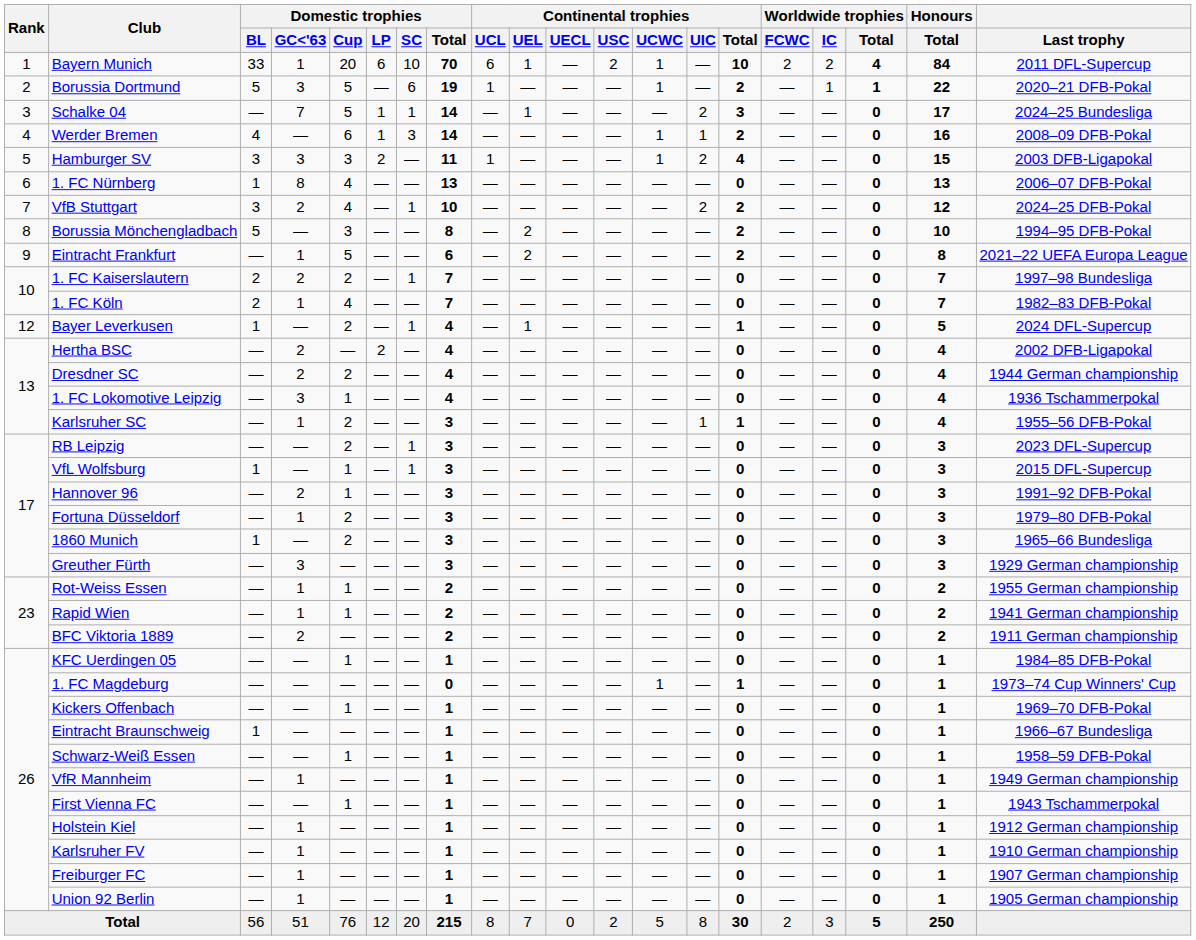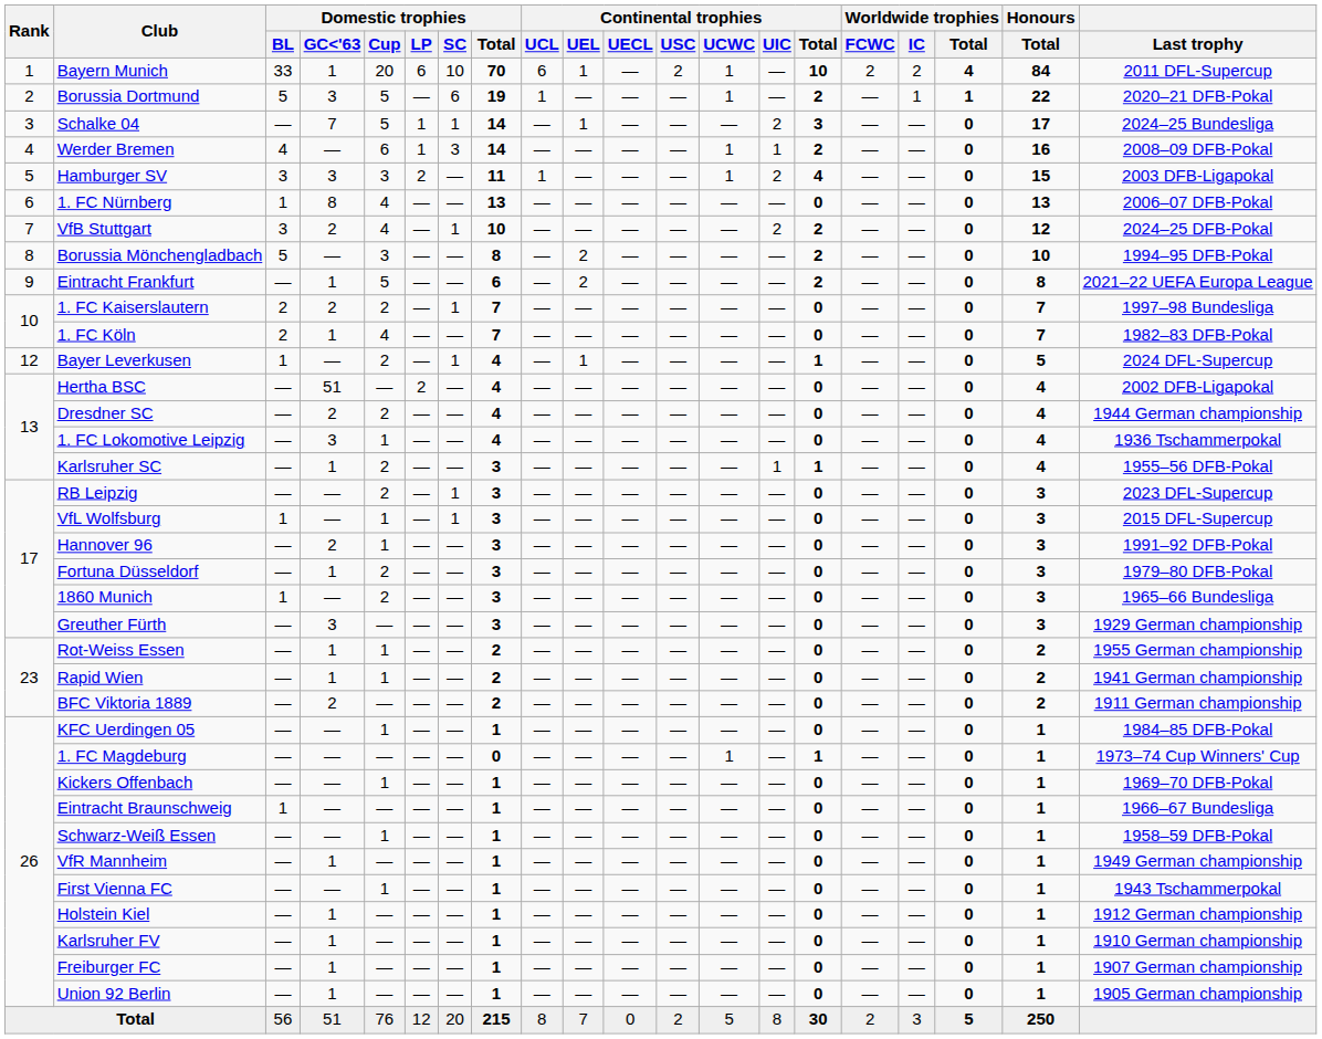 <table class="wikitable sortable nowrap" style="text-align: center;">
 <tr>
 <th rowspan="2">Rank</th>
 <th rowspan="2">Club</th>
 <th colspan="6"><strong>Domestic trophies</strong></th>
 <th colspan="7"><strong>Continental trophies</strong></th>
 <th colspan="3"><strong>Worldwide trophies</strong></th>
 <th><strong>Honours</strong></th>
 <th></th>
 </tr>
 <tr>
 <th width="25"><a href='#'>BL</a></th>
 <th width="25"><a href='#'>GC<'63</a></th>
 <th width="25"><a href='#'>Cup</a></th>
 <th width="25"><a href='#'>LP</a></th>
 <th width="25"><a href='#'>SC</a></th>
 <th width="40">Total</th>
 <th width="25"><a href='#'>UCL</a></th>
 <th width="25"><a href='#'>UEL</a></th>
 <th width="25"><a href='#'>UECL</a></th>
 <th width="25"><a href='#'>USC</a></th>
 <th width="25"><a href='#'>UCWC</a></th>
 <th><a href='#'>UIC</a></th>
 <th>Total</th>
 <th width="25"><a href='#'>FCWC</a></th>
 <th><a href='#'>IC</a></th>
 <th>Total</th>
 <th width="40">Total</th>
 <th>Last trophy</th>
 </tr>
 <tr>
 <td>1</td>
 <td align="left"><a href='#'>Bayern Munich</a></td>
 <td>33</td>
 <td>1</td>
 <td>20</td>
 <td>6</td>
 <td>10</td>
 <td><strong>70</strong></td>
 <td>6</td>
 <td>1</td>
 <td>—</td>
 <td>2</td>
 <td>1</td>
 <td>—</td>
 <td><strong>10</strong></td>
 <td>2</td>
 <td>2</td>
 <td><strong>4</strong></td>
 <td><strong>84</strong></td>
 <td><a href='#'>2011 DFL-Supercup</a></td>
 </tr>
 <tr>
 <td>2</td>
 <td align="left"><a href='#'>Borussia Dortmund</a></td>
 <td>5</td>
 <td>3</td>
 <td>5</td>
 <td>—</td>
 <td>6</td>
 <td><strong>19</strong></td>
 <td>1</td>
 <td>—</td>
 <td>—</td>
 <td>—</td>
 <td>1</td>
 <td>—</td>
 <td><strong>2</strong></td>
 <td>—</td>
 <td>1</td>
 <td><strong>1</strong></td>
 <td><strong>22</strong></td>
 <td><a href='#'>2020–21 DFB-Pokal</a></td>
 </tr>
 <tr>
 <td>3</td>
 <td align="left"><a href='#'>Schalke 04</a></td>
 <td>—</td>
 <td>7</td>
 <td>5</td>
 <td>1</td>
 <td>1</td>
 <td><strong>14</strong></td>
 <td>—</td>
 <td>1</td>
 <td>—</td>
 <td>—</td>
 <td>—</td>
 <td>2</td>
 <td><strong>3</strong></td>
 <td>—</td>
 <td>—</td>
 <td><strong>0</strong></td>
 <td><strong>17</strong></td>
 <td><a href='#'>2024–25 Bundesliga</a></td>
 </tr>
 <tr>
 <td>4</td>
 <td align="left"><a href='#'>Werder Bremen</a></td>
 <td>4</td>
 <td>—</td>
 <td>6</td>
 <td>1</td>
 <td>3</td>
 <td><strong>14</strong></td>
 <td>—</td>
 <td>—</td>
 <td>—</td>
 <td>—</td>
 <td>1</td>
 <td>1</td>
 <td><strong>2</strong></td>
 <td>—</td>
 <td>—</td>
 <td><strong>0</strong></td>
 <td><strong>16</strong></td>
 <td><a href='#'>2008–09 DFB-Pokal</a></td>
 </tr>
 <tr>
 <td>5</td>
 <td align="left"><a href='#'>Hamburger SV</a></td>
 <td>3</td>
 <td>3</td>
 <td>3</td>
 <td>2</td>
 <td>—</td>
 <td><strong>11</strong></td>
 <td>1</td>
 <td>—</td>
 <td>—</td>
 <td>—</td>
 <td>1</td>
 <td>2</td>
 <td><strong>4</strong></td>
 <td>—</td>
 <td>—</td>
 <td><strong>0</strong></td>
 <td><strong>15</strong></td>
 <td><a href='#'>2003 DFB-Ligapokal</a></td>
 </tr>
 <tr>
 <td>6</td>
 <td align="left"><a href='#'>1. FC Nürnberg</a></td>
 <td>1</td>
 <td>8</td>
 <td>4</td>
 <td>—</td>
 <td>—</td>
 <td><strong>13</strong></td>
 <td>—</td>
 <td>—</td>
 <td>—</td>
 <td>—</td>
 <td>—</td>
 <td>—</td>
 <td><strong>0</strong></td>
 <td>—</td>
 <td>—</td>
 <td><strong>0</strong></td>
 <td><strong>13</strong></td>
 <td><a href='#'>2006–07 DFB-Pokal</a></td>
 </tr>
 <tr>
 <td>7</td>
 <td align="left"><a href='#'>VfB Stuttgart</a></td>
 <td>3</td>
 <td>2</td>
 <td>4</td>
 <td>—</td>
 <td>1</td>
 <td><strong>10</strong></td>
 <td>—</td>
 <td>—</td>
 <td>—</td>
 <td>—</td>
 <td>—</td>
 <td>2</td>
 <td><strong>2</strong></td>
 <td>—</td>
 <td>—</td>
 <td><strong>0</strong></td>
 <td><strong>12</strong></td>
 <td><a href='#'>2024–25 DFB-Pokal</a></td>
 </tr>
 <tr>
 <td>8</td>
 <td align="left"><a href='#'>Borussia Mönchengladbach</a></td>
 <td>5</td>
 <td>—</td>
 <td>3</td>
 <td>—</td>
 <td>—</td>
 <td><strong>8</strong></td>
 <td>—</td>
 <td>2</td>
 <td>—</td>
 <td>—</td>
 <td>—</td>
 <td>—</td>
 <td><strong>2</strong></td>
 <td>—</td>
 <td>—</td>
 <td><strong>0</strong></td>
 <td><strong>10</strong></td>
 <td><a href='#'>1994–95 DFB-Pokal</a></td>
 </tr>
 <tr>
 <td>9</td>
 <td align="left"><a href='#'>Eintracht Frankfurt</a></td>
 <td>—</td>
 <td>1</td>
 <td>5</td>
 <td>—</td>
 <td>—</td>
 <td><strong>6</strong></td>
 <td>—</td>
 <td>2</td>
 <td>—</td>
 <td>—</td>
 <td>—</td>
 <td>—</td>
 <td><strong>2</strong></td>
 <td>—</td>
 <td>—</td>
 <td><strong>0</strong></td>
 <td><strong>8</strong></td>
 <td><a href='#'>2021–22 UEFA Europa League</a></td>
 </tr>
 <tr>
 <td rowspan="2">10</td>
 <td align="left"><a href='#'>1. FC Kaiserslautern</a></td>
 <td>2</td>
 <td>2</td>
 <td>2</td>
 <td>—</td>
 <td>1</td>
 <td><strong>7</strong></td>
 <td>—</td>
 <td>—</td>
 <td>—</td>
 <td>—</td>
 <td>—</td>
 <td>—</td>
 <td><strong>0</strong></td>
 <td>—</td>
 <td>—</td>
 <td><strong>0</strong></td>
 <td><strong>7</strong></td>
 <td><a href='#'>1997–98 Bundesliga</a></td>
 </tr>
 <tr>
 <td align="left"><a href='#'>1. FC Köln</a></td>
 <td>2</td>
 <td>1</td>
 <td>4</td>
 <td>—</td>
 <td>—</td>
 <td><strong>7</strong></td>
 <td>—</td>
 <td>—</td>
 <td>—</td>
 <td>—</td>
 <td>—</td>
 <td>—</td>
 <td><strong>0</strong></td>
 <td>—</td>
 <td>—</td>
 <td><strong>0</strong></td>
 <td><strong>7</strong></td>
 <td><a href='#'>1982–83 DFB-Pokal</a></td>
 </tr>
 <tr>
 <td>12</td>
 <td align="left"><a href='#'>Bayer Leverkusen</a></td>
 <td>1</td>
 <td>—</td>
 <td>2</td>
 <td>—</td>
 <td>1</td>
 <td><strong>4</strong></td>
 <td>—</td>
 <td>1</td>
 <td>—</td>
 <td>—</td>
 <td>—</td>
 <td>—</td>
 <td><strong>1</strong></td>
 <td>—</td>
 <td>—</td>
 <td><strong>0</strong></td>
 <td><strong>5</strong></td>
 <td><a href='#'>2024 DFL-Supercup</a></td>
 </tr>
 <tr>
 <td rowspan="4">13</td>
 <td align="left"><a href='#'>Hertha BSC</a></td>
 <td>—</td>
-<td>2</td>
+<td>51</td>
 <td>—</td>
 <td>2</td>
 <td>—</td>
 <td><strong>4</strong></td>
 <td>—</td>
 <td>—</td>
 <td>—</td>
 <td>—</td>
 <td>—</td>
 <td>—</td>
 <td><strong>0</strong></td>
 <td>—</td>
 <td>—</td>
 <td><strong>0</strong></td>
 <td><strong>4</strong></td>
 <td><a href='#'>2002 DFB-Ligapokal</a></td>
 </tr>
 <tr>
 <td align="left"><a href='#'>Dresdner SC</a></td>
 <td>—</td>
 <td>2</td>
 <td>2</td>
 <td>—</td>
 <td>—</td>
 <td><strong>4</strong></td>
 <td>—</td>
 <td>—</td>
 <td>—</td>
 <td>—</td>
 <td>—</td>
 <td>—</td>
 <td><strong>0</strong></td>
 <td>—</td>
 <td>—</td>
 <td><strong>0</strong></td>
 <td><strong>4</strong></td>
 <td><a href='#'>1944 German championship</a></td>
 </tr>
 <tr>
 <td align="left"><a href='#'>1. FC Lokomotive Leipzig</a></td>
 <td>—</td>
 <td>3</td>
 <td>1</td>
 <td>—</td>
 <td>—</td>
 <td><strong>4</strong></td>
 <td>—</td>
 <td>—</td>
 <td>—</td>
 <td>—</td>
 <td>—</td>
 <td>—</td>
 <td><strong>0</strong></td>
 <td>—</td>
 <td>—</td>
 <td><strong>0</strong></td>
 <td><strong>4</strong></td>
 <td><a href='#'>1936 Tschammerpokal</a></td>
 </tr>
 <tr>
 <td align="left"><a href='#'>Karlsruher SC</a></td>
 <td>—</td>
 <td>1</td>
 <td>2</td>
 <td>—</td>
 <td>—</td>
 <td><strong>3</strong></td>
 <td>—</td>
 <td>—</td>
 <td>—</td>
 <td>—</td>
 <td>—</td>
 <td>1</td>
 <td><strong>1</strong></td>
 <td>—</td>
 <td>—</td>
 <td><strong>0</strong></td>
 <td><strong>4</strong></td>
 <td><a href='#'>1955–56 DFB-Pokal</a></td>
 </tr>
 <tr>
 <td rowspan="6">17</td>
 <td align="left"><a href='#'>RB Leipzig</a></td>
 <td>—</td>
 <td>—</td>
 <td>2</td>
 <td>—</td>
 <td>1</td>
 <td><strong>3</strong></td>
 <td>—</td>
 <td>—</td>
 <td>—</td>
 <td>—</td>
 <td>—</td>
 <td>—</td>
 <td><strong>0</strong></td>
 <td>—</td>
 <td>—</td>
 <td><strong>0</strong></td>
 <td><strong>3</strong></td>
 <td><a href='#'>2023 DFL-Supercup</a></td>
 </tr>
 <tr>
 <td align="left"><a href='#'>VfL Wolfsburg</a></td>
 <td>1</td>
 <td>—</td>
 <td>1</td>
 <td>—</td>
 <td>1</td>
 <td><strong>3</strong></td>
 <td>—</td>
 <td>—</td>
 <td>—</td>
 <td>—</td>
 <td>—</td>
 <td>—</td>
 <td><strong>0</strong></td>
 <td>—</td>
 <td>—</td>
 <td><strong>0</strong></td>
 <td><strong>3</strong></td>
 <td><a href='#'>2015 DFL-Supercup</a></td>
 </tr>
 <tr>
 <td align="left"><a href='#'>Hannover 96</a></td>
 <td>—</td>
 <td>2</td>
 <td>1</td>
 <td>—</td>
 <td>—</td>
 <td><strong>3</strong></td>
 <td>—</td>
 <td>—</td>
 <td>—</td>
 <td>—</td>
 <td>—</td>
 <td>—</td>
 <td><strong>0</strong></td>
 <td>—</td>
 <td>—</td>
 <td><strong>0</strong></td>
 <td><strong>3</strong></td>
 <td><a href='#'>1991–92 DFB-Pokal</a></td>
 </tr>
 <tr>
 <td align="left"><a href='#'>Fortuna Düsseldorf</a></td>
 <td>—</td>
 <td>1</td>
 <td>2</td>
 <td>—</td>
 <td>—</td>
 <td><strong>3</strong></td>
 <td>—</td>
 <td>—</td>
 <td>—</td>
 <td>—</td>
 <td>—</td>
 <td>—</td>
 <td><strong>0</strong></td>
 <td>—</td>
 <td>—</td>
 <td><strong>0</strong></td>
 <td><strong>3</strong></td>
 <td><a href='#'>1979–80 DFB-Pokal</a></td>
 </tr>
 <tr>
 <td align="left"><a href='#'>1860 Munich</a></td>
 <td>1</td>
 <td>—</td>
 <td>2</td>
 <td>—</td>
 <td>—</td>
 <td><strong>3</strong></td>
 <td>—</td>
 <td>—</td>
 <td>—</td>
 <td>—</td>
 <td>—</td>
 <td>—</td>
 <td><strong>0</strong></td>
 <td>—</td>
 <td>—</td>
 <td><strong>0</strong></td>
 <td><strong>3</strong></td>
 <td><a href='#'>1965–66 Bundesliga</a></td>
 </tr>
 <tr>
 <td align="left"><a href='#'>Greuther Fürth</a></td>
 <td>—</td>
 <td>3</td>
 <td>—</td>
 <td>—</td>
 <td>—</td>
 <td><strong>3</strong></td>
 <td>—</td>
 <td>—</td>
 <td>—</td>
 <td>—</td>
 <td>—</td>
 <td>—</td>
 <td><strong>0</strong></td>
 <td>—</td>
 <td>—</td>
 <td><strong>0</strong></td>
 <td><strong>3</strong></td>
 <td><a href='#'>1929 German championship</a></td>
 </tr>
 <tr>
 <td rowspan="3">23</td>
 <td align="left"><a href='#'>Rot-Weiss Essen</a></td>
 <td>—</td>
 <td>1</td>
 <td>1</td>
 <td>—</td>
 <td>—</td>
 <td><strong>2</strong></td>
 <td>—</td>
 <td>—</td>
 <td>—</td>
 <td>—</td>
 <td>—</td>
 <td>—</td>
 <td><strong>0</strong></td>
 <td>—</td>
 <td>—</td>
 <td><strong>0</strong></td>
 <td><strong>2</strong></td>
 <td><a href='#'>1955 German championship</a></td>
 </tr>
 <tr>
 <td align="left"><a href='#'>Rapid Wien</a></td>
 <td>—</td>
 <td>1</td>
 <td>1</td>
 <td>—</td>
 <td>—</td>
 <td><strong>2</strong></td>
 <td>—</td>
 <td>—</td>
 <td>—</td>
 <td>—</td>
 <td>—</td>
 <td>—</td>
 <td><strong>0</strong></td>
 <td>—</td>
 <td>—</td>
 <td><strong>0</strong></td>
 <td><strong>2</strong></td>
 <td><a href='#'>1941 German championship</a></td>
 </tr>
 <tr>
 <td align="left"><a href='#'>BFC Viktoria 1889</a></td>
 <td>—</td>
 <td>2</td>
 <td>—</td>
 <td>—</td>
 <td>—</td>
 <td><strong>2</strong></td>
 <td>—</td>
 <td>—</td>
 <td>—</td>
 <td>—</td>
 <td>—</td>
 <td>—</td>
 <td><strong>0</strong></td>
 <td>—</td>
 <td>—</td>
 <td><strong>0</strong></td>
 <td><strong>2</strong></td>
 <td><a href='#'>1911 German championship</a></td>
 </tr>
 <tr>
 <td rowspan="11">26</td>
 <td align="left"><a href='#'>KFC Uerdingen 05</a></td>
 <td>—</td>
 <td>—</td>
 <td>1</td>
 <td>—</td>
 <td>—</td>
 <td><strong>1</strong></td>
 <td>—</td>
 <td>—</td>
 <td>—</td>
 <td>—</td>
 <td>—</td>
 <td>—</td>
 <td><strong>0</strong></td>
 <td>—</td>
 <td>—</td>
 <td><strong>0</strong></td>
 <td><strong>1</strong></td>
 <td><a href='#'>1984–85 DFB-Pokal</a></td>
 </tr>
 <tr>
 <td align="left"><a href='#'>1. FC Magdeburg</a></td>
 <td>—</td>
 <td>—</td>
 <td>—</td>
 <td>—</td>
 <td>—</td>
 <td><strong>0</strong></td>
 <td>—</td>
 <td>—</td>
 <td>—</td>
 <td>—</td>
 <td>1</td>
 <td>—</td>
 <td><strong>1</strong></td>
 <td>—</td>
 <td>—</td>
 <td><strong>0</strong></td>
 <td><strong>1</strong></td>
 <td><a href='#'>1973–74 Cup Winners' Cup</a></td>
 </tr>
 <tr>
 <td align="left"><a href='#'>Kickers Offenbach</a></td>
 <td>—</td>
 <td>—</td>
 <td>1</td>
 <td>—</td>
 <td>—</td>
 <td><strong>1</strong></td>
 <td>—</td>
 <td>—</td>
 <td>—</td>
 <td>—</td>
 <td>—</td>
 <td>—</td>
 <td><strong>0</strong></td>
 <td>—</td>
 <td>—</td>
 <td><strong>0</strong></td>
 <td><strong>1</strong></td>
 <td><a href='#'>1969–70 DFB-Pokal</a></td>
 </tr>
 <tr>
 <td align="left"><a href='#'>Eintracht Braunschweig</a></td>
 <td>1</td>
 <td>—</td>
 <td>—</td>
 <td>—</td>
 <td>—</td>
 <td><strong>1</strong></td>
 <td>—</td>
 <td>—</td>
 <td>—</td>
 <td>—</td>
 <td>—</td>
 <td>—</td>
 <td><strong>0</strong></td>
 <td>—</td>
 <td>—</td>
 <td><strong>0</strong></td>
 <td><strong>1</strong></td>
 <td><a href='#'>1966–67 Bundesliga</a></td>
 </tr>
 <tr>
 <td align="left"><a href='#'>Schwarz-Weiß Essen</a></td>
 <td>—</td>
 <td>—</td>
 <td>1</td>
 <td>—</td>
 <td>—</td>
 <td><strong>1</strong></td>
 <td>—</td>
 <td>—</td>
 <td>—</td>
 <td>—</td>
 <td>—</td>
 <td>—</td>
 <td><strong>0</strong></td>
 <td>—</td>
 <td>—</td>
 <td><strong>0</strong></td>
 <td><strong>1</strong></td>
 <td><a href='#'>1958–59 DFB-Pokal</a></td>
 </tr>
 <tr>
 <td align="left"><a href='#'>VfR Mannheim</a></td>
 <td>—</td>
 <td>1</td>
 <td>—</td>
 <td>—</td>
 <td>—</td>
 <td><strong>1</strong></td>
 <td>—</td>
 <td>—</td>
 <td>—</td>
 <td>—</td>
 <td>—</td>
 <td>—</td>
 <td><strong>0</strong></td>
 <td>—</td>
 <td>—</td>
 <td><strong>0</strong></td>
 <td><strong>1</strong></td>
 <td><a href='#'>1949 German championship</a></td>
 </tr>
 <tr>
 <td align="left"><a href='#'>First Vienna FC</a></td>
 <td>—</td>
 <td>—</td>
 <td>1</td>
 <td>—</td>
 <td>—</td>
 <td><strong>1</strong></td>
 <td>—</td>
 <td>—</td>
 <td>—</td>
 <td>—</td>
 <td>—</td>
 <td>—</td>
 <td><strong>0</strong></td>
 <td>—</td>
 <td>—</td>
 <td><strong>0</strong></td>
 <td><strong>1</strong></td>
 <td><a href='#'>1943 Tschammerpokal</a></td>
 </tr>
 <tr>
 <td align="left"><a href='#'>Holstein Kiel</a></td>
 <td>—</td>
 <td>1</td>
 <td>—</td>
 <td>—</td>
 <td>—</td>
 <td><strong>1</strong></td>
 <td>—</td>
 <td>—</td>
 <td>—</td>
 <td>—</td>
 <td>—</td>
 <td>—</td>
 <td><strong>0</strong></td>
 <td>—</td>
 <td>—</td>
 <td><strong>0</strong></td>
 <td><strong>1</strong></td>
 <td><a href='#'>1912 German championship</a></td>
 </tr>
 <tr>
 <td align="left"><a href='#'>Karlsruher FV</a></td>
 <td>—</td>
 <td>1</td>
 <td>—</td>
 <td>—</td>
 <td>—</td>
 <td><strong>1</strong></td>
 <td>—</td>
 <td>—</td>
 <td>—</td>
 <td>—</td>
 <td>—</td>
 <td>—</td>
 <td><strong>0</strong></td>
 <td>—</td>
 <td>—</td>
 <td><strong>0</strong></td>
 <td><strong>1</strong></td>
 <td><a href='#'>1910 German championship</a></td>
 </tr>
 <tr>
 <td align="left"><a href='#'>Freiburger FC</a></td>
 <td>—</td>
 <td>1</td>
 <td>—</td>
 <td>—</td>
 <td>—</td>
 <td><strong>1</strong></td>
 <td>—</td>
 <td>—</td>
 <td>—</td>
 <td>—</td>
 <td>—</td>
 <td>—</td>
 <td><strong>0</strong></td>
 <td>—</td>
 <td>—</td>
 <td><strong>0</strong></td>
 <td><strong>1</strong></td>
 <td><a href='#'>1907 German championship</a></td>
 </tr>
 <tr>
 <td align="left"><a href='#'>Union 92 Berlin</a></td>
 <td>—</td>
 <td>1</td>
 <td>—</td>
 <td>—</td>
 <td>—</td>
 <td><strong>1</strong></td>
 <td>—</td>
 <td>—</td>
 <td>—</td>
 <td>—</td>
 <td>—</td>
 <td>—</td>
 <td><strong>0</strong></td>
 <td>—</td>
 <td>—</td>
 <td><strong>0</strong></td>
 <td><strong>1</strong></td>
 <td><a href='#'>1905 German championship</a></td>
 </tr>
 <tr class="sortbottom" bgcolor="efefef">
 <td colspan="2"><strong>Total</strong></td>
 <td>56</td>
 <td>51</td>
 <td>76</td>
 <td>12</td>
 <td>20</td>
 <td><strong>215</strong></td>
 <td>8</td>
 <td>7</td>
 <td>0</td>
 <td>2</td>
 <td>5</td>
 <td>8</td>
 <td><strong>30</strong></td>
 <td>2</td>
 <td>3</td>
 <td><strong>5</strong></td>
 <td><strong>250</strong></td>
 <td></td>
 </tr>
 </table>
